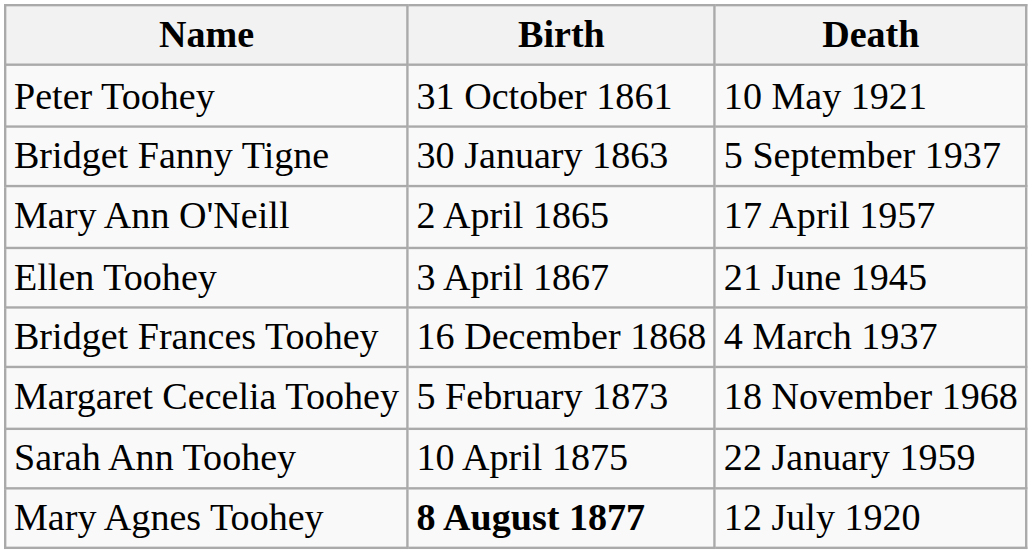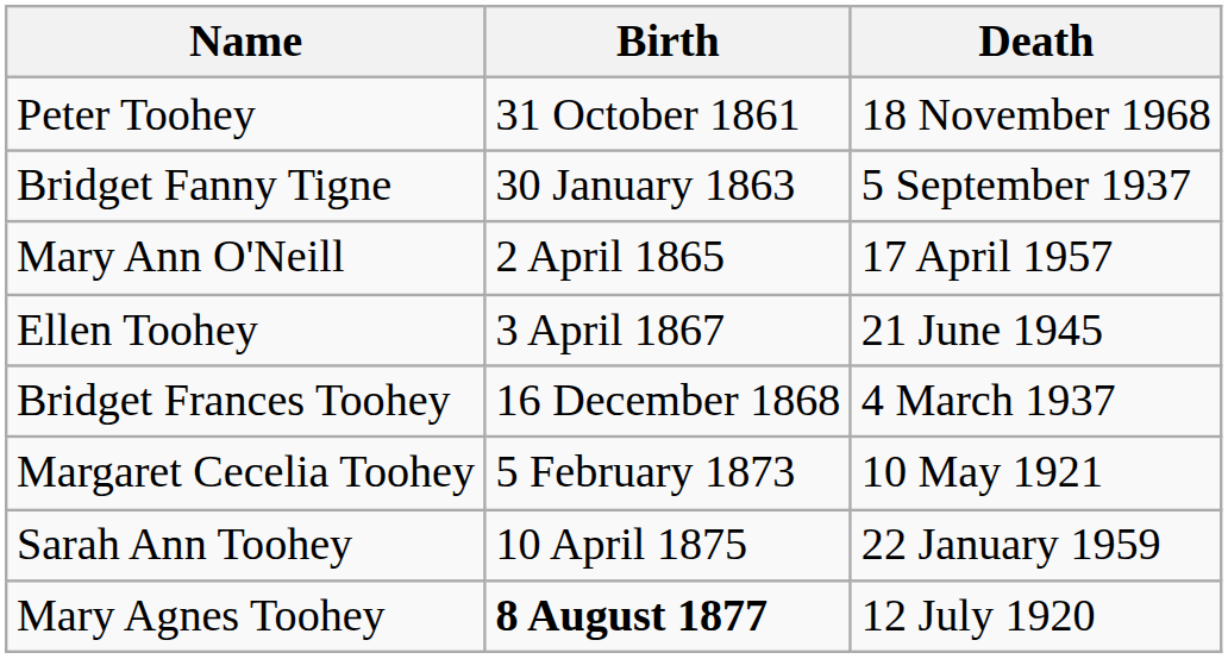 <table class="wikitable">
 <tr>
 <th>Name</th>
 <th>Birth</th>
 <th>Death</th>
 </tr>
 <tr>
 <td>Peter Toohey</td>
 <td>31 October 1861</td>
-<td>10 May 1921</td>
+<td>18 November 1968</td>
 </tr>
 <tr>
 <td>Bridget Fanny Tigne</td>
 <td>30 January 1863</td>
 <td>5 September 1937</td>
 </tr>
 <tr>
 <td>Mary Ann O'Neill</td>
 <td>2 April 1865</td>
 <td>17 April 1957</td>
 </tr>
 <tr>
 <td>Ellen Toohey</td>
 <td>3 April 1867</td>
 <td>21 June 1945</td>
 </tr>
 <tr>
 <td>Bridget Frances Toohey</td>
 <td>16 December 1868</td>
 <td>4 March 1937</td>
 </tr>
 <tr>
 <td>Margaret Cecelia Toohey</td>
 <td>5 February 1873</td>
-<td>18 November 1968</td>
+<td>10 May 1921</td>
 </tr>
 <tr>
 <td>Sarah Ann Toohey</td>
 <td>10 April 1875</td>
 <td>22 January 1959</td>
 </tr>
 <tr>
 <td>Mary Agnes Toohey</td>
 <td><strong>8 August 1877</strong></td>
 <td>12 July 1920</td>
 </tr>
 </table>
